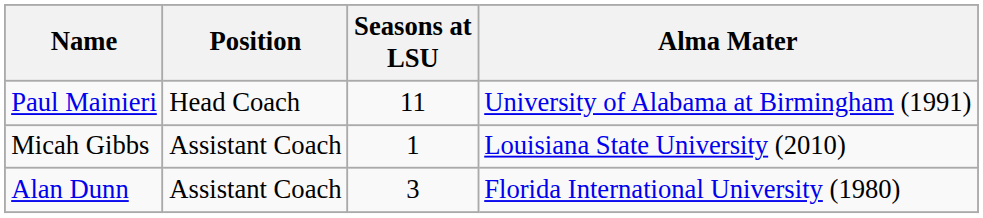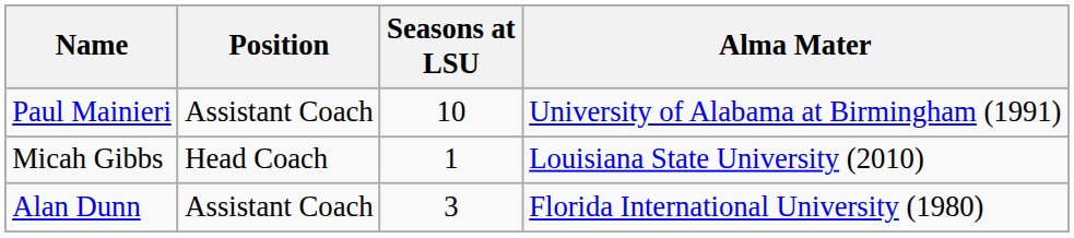 <table class="wikitable" border="1" style="font-size:90%;">
 <tr>
 <th>Name</th>
 <th>Position</th>
 <th>Seasons at<br>LSU</th>
 <th>Alma Mater</th>
 </tr>
 <tr>
 <td><a href='#'>Paul Mainieri</a></td>
-<td>Head Coach</td>
-<td align=center>11</td>
+<td>Assistant Coach</td>
+<td align=center>10</td>
 <td><a href='#'>University of Alabama at Birmingham</a> (1991)</td>
 </tr>
 <tr>
 <td>Micah Gibbs</td>
-<td>Assistant Coach</td>
+<td>Head Coach</td>
 <td align=center>1</td>
 <td><a href='#'>Louisiana State University</a> (2010)</td>
 </tr>
 <tr>
 <td><a href='#'>Alan Dunn</a></td>
 <td>Assistant Coach</td>
 <td align=center>3</td>
 <td><a href='#'>Florida International University</a> (1980)</td>
 </tr>
 </table>
